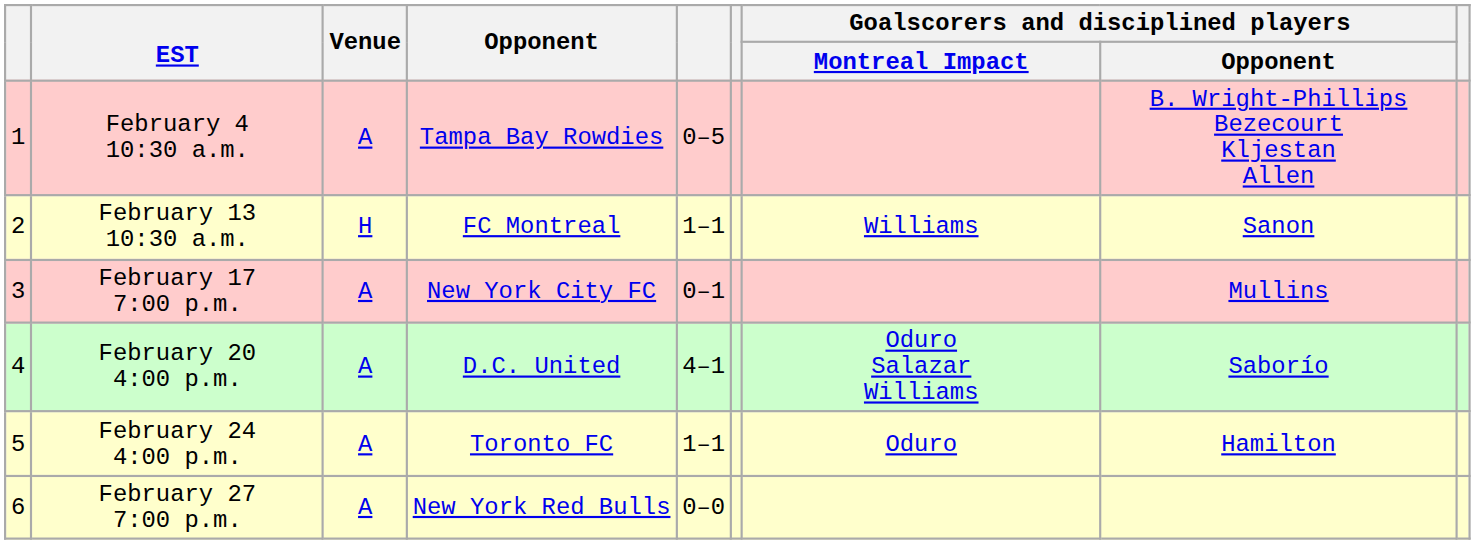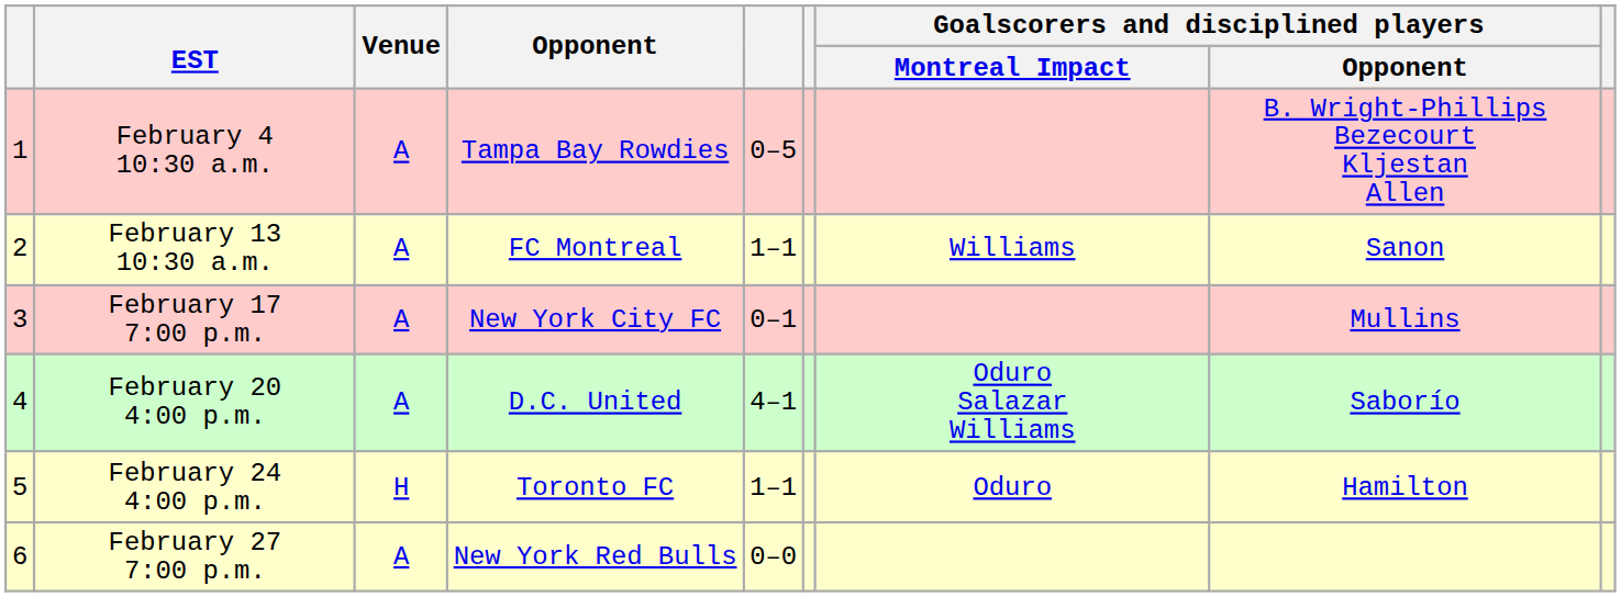 <table class="wikitable" Style="text-align: center;font-size:85%">
 <tr>
 <th rowspan="2"></th>
 <th rowspan="2" style="width:130px"><br><a href='#'>EST</a></th>
 <th rowspan="2">Venue</th>
 <th rowspan="2">Opponent</th>
 <th rowspan="2"><br></th>
 <th rowspan="2"></th>
 <th colspan="2">Goalscorers and disciplined players</th>
 <th rowspan="2"></th>
 </tr>
 <tr>
 <th style="width:160px"><a href='#'>Montreal Impact</a></th>
 <th style="width:160px">Opponent</th>
 </tr>
 <tr style="background:#fcc">
 <td>1</td>
 <td>February 4<br>10:30 a.m.</td>
 <td><a href='#'>A</a></td>
 <td><a href='#'>Tampa Bay Rowdies</a></td>
 <td>0–5</td>
 <td></td>
 <td></td>
 <td><a href='#'>B. Wright-Phillips</a>  <br><a href='#'>Bezecourt</a> <br> <a href='#'>Kljestan</a>  <br> <a href='#'>Allen</a> </td>
 <td></td>
 </tr>
 <tr style="background:#ffc">
 <td>2</td>
 <td>February 13<br>10:30 a.m.</td>
-<td><a href='#'>H</a></td>
+<td><a href='#'>A</a></td>
 <td><a href='#'>FC Montreal</a></td>
 <td>1–1</td>
 <td></td>
 <td><a href='#'>Williams</a> </td>
 <td><a href='#'>Sanon</a> </td>
 <td></td>
 </tr>
 <tr style="background:#fcc">
 <td>3</td>
 <td>February 17<br>7:00 p.m.</td>
 <td><a href='#'>A</a></td>
 <td><a href='#'>New York City FC</a></td>
 <td>0–1</td>
 <td></td>
 <td></td>
 <td><a href='#'>Mullins</a> </td>
 <td></td>
 </tr>
 <tr style="background:#cfc">
 <td>4</td>
 <td>February 20<br>4:00 p.m.</td>
 <td><a href='#'>A</a></td>
 <td><a href='#'>D.C. United</a></td>
 <td>4–1</td>
 <td></td>
 <td><a href='#'>Oduro</a>  <br><a href='#'>Salazar</a> <br> <a href='#'>Williams</a> </td>
 <td><a href='#'>Saborío</a> </td>
 <td></td>
 </tr>
 <tr style="background:#ffc">
 <td>5</td>
 <td>February 24<br>4:00 p.m.</td>
-<td><a href='#'>A</a></td>
+<td><a href='#'>H</a></td>
 <td><a href='#'>Toronto FC</a></td>
 <td>1–1</td>
 <td></td>
 <td><a href='#'>Oduro</a> </td>
 <td><a href='#'>Hamilton</a> </td>
 <td></td>
 </tr>
 <tr style="background:#ffc">
 <td>6</td>
 <td>February 27<br>7:00 p.m.</td>
 <td><a href='#'>A</a></td>
 <td><a href='#'>New York Red Bulls</a></td>
 <td>0–0</td>
 <td></td>
 <td></td>
 <td></td>
 <td></td>
 </tr>
 </table>
